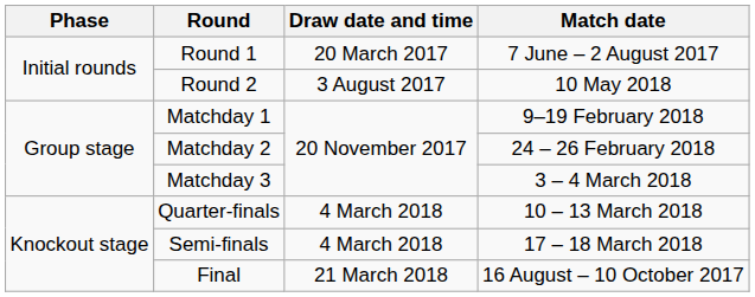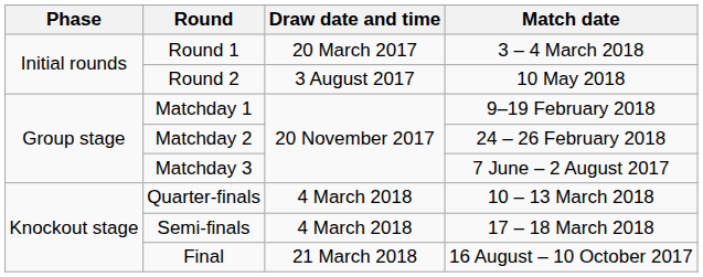 <table class="wikitable" style="text-align:center">
 <tr>
 <th>Phase</th>
 <th>Round</th>
 <th>Draw date and time</th>
 <th>Match date</th>
 </tr>
 <tr>
 <td rowspan=2>Initial rounds</td>
 <td>Round 1</td>
 <td>20 March 2017</td>
-<td>7 June – 2 August 2017</td>
+<td>3 – 4 March 2018</td>
 </tr>
 <tr>
 <td>Round 2</td>
 <td>3 August 2017</td>
 <td>10 May 2018</td>
 </tr>
 <tr>
 <td rowspan=3>Group stage</td>
 <td>Matchday 1</td>
 <td rowspan="3">20 November 2017</td>
 <td>9–19 February 2018</td>
 </tr>
 <tr>
 <td>Matchday 2</td>
 <td>24 – 26 February 2018</td>
 </tr>
 <tr>
 <td>Matchday 3</td>
-<td>3 – 4 March 2018</td>
+<td>7 June – 2 August 2017</td>
 </tr>
 <tr>
 <td rowspan=3>Knockout stage</td>
 <td>Quarter-finals</td>
 <td>4 March 2018</td>
 <td>10 – 13 March 2018</td>
 </tr>
 <tr>
 <td>Semi-finals</td>
 <td>4 March 2018</td>
 <td>17 – 18 March 2018</td>
 </tr>
 <tr>
 <td>Final</td>
 <td>21 March 2018</td>
 <td>16 August – 10 October 2017</td>
 </tr>
 </table>
